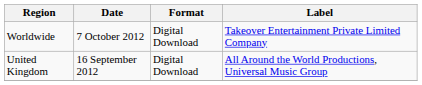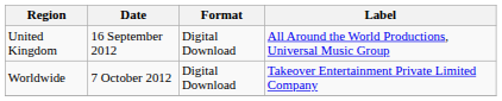 <table class="wikitable" border="1">
 <tr>
 <th>Region</th>
 <th>Date</th>
 <th>Format</th>
 <th>Label</th>
 </tr>
 <tr>
+<td colspan=1>United Kingdom</td>
+<td rowspan=1>16 September 2012</td>
+<td rowspan=1>Digital Download</td>
+<td rowspan=1><a href='#'>All Around the World Productions</a>, <a href='#'>Universal Music Group</a></td>
+</tr>
+<tr>
 <td colspan=1>Worldwide</td>
 <td rowspan=1>7 October 2012</td>
 <td rowspan=1>Digital Download</td>
 <td rowspan=1><a href='#'>Takeover Entertainment Private Limited Company</a></td>
 </tr>
 <tr>
-<td colspan=1>United Kingdom</td>
-<td rowspan=1>16 September 2012</td>
-<td rowspan=1>Digital Download</td>
-<td rowspan=1><a href='#'>All Around the World Productions</a>, <a href='#'>Universal Music Group</a></td>
-</tr>
-<tr>
 </tr>
 </table>
